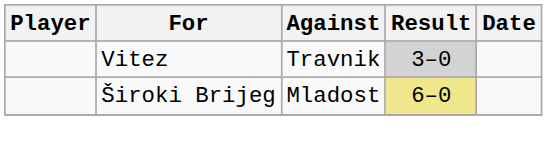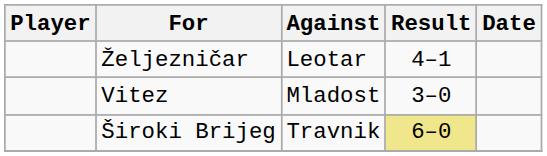 <table class="wikitable sortable">
 <tr>
 <th>Player</th>
 <th>For</th>
 <th>Against</th>
 <th style="text-align:center">Result</th>
 <th>Date</th>
 </tr>
 <tr>
 <td> </td>
+<td>Željezničar</td>
+<td>Leotar</td>
+<td style="text-align:center;">4–1</td>
+<td></td>
+</tr>
+<tr>
+<td> </td>
 <td>Vitez</td>
-<td>Travnik</td>
-<td style="background: lightgrey; text-align:center;">3–0</td>
+<td>Mladost</td>
+<td style="text-align:center;">3–0</td>
 <td></td>
 </tr>
 <tr>
 <td> </td>
 <td>Široki Brijeg</td>
-<td>Mladost</td>
+<td>Travnik</td>
 <td style="background: khaki; text-align:center;">6–0</td>
 <td></td>
 </tr>
 <tr>
 </tr>
 </table>
